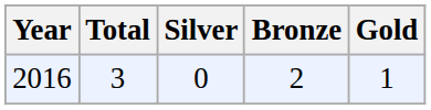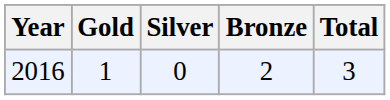 <table class="sortable wikitable" style="font-size: 90%;">
 <tr>
 <th>Year</th>
-<th>Total</th>
+<th>Gold</th>
 <th>Silver</th>
 <th>Bronze</th>
-<th>Gold</th>
+<th>Total</th>
 </tr>
 <tr style="background:#ECF2FF">
 <td align="center">2016</td>
-<td align="center">3</td>
+<td align="center">1</td>
 <td align="center">0</td>
 <td align="center">2</td>
-<td align="center">1</td>
+<td align="center">3</td>
 </tr>
 </table>
